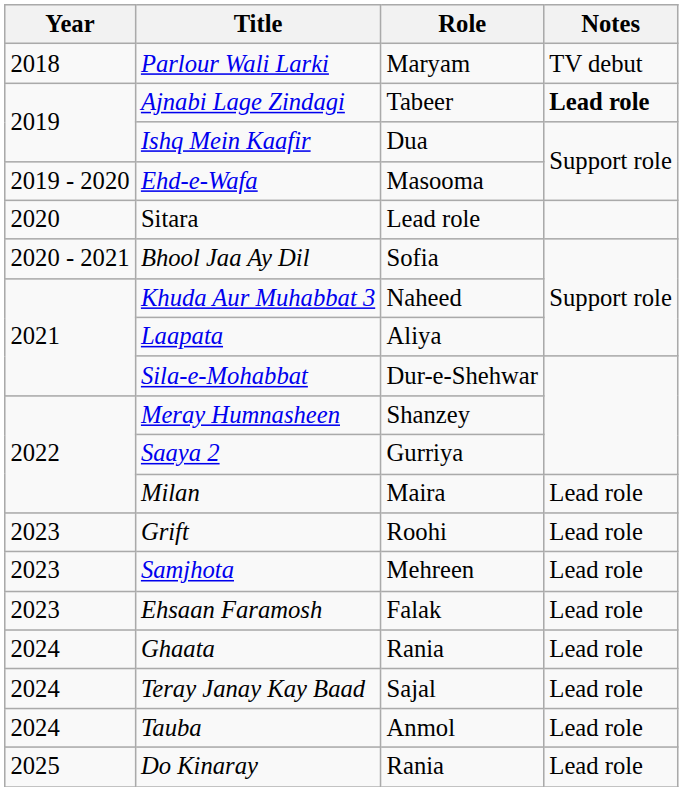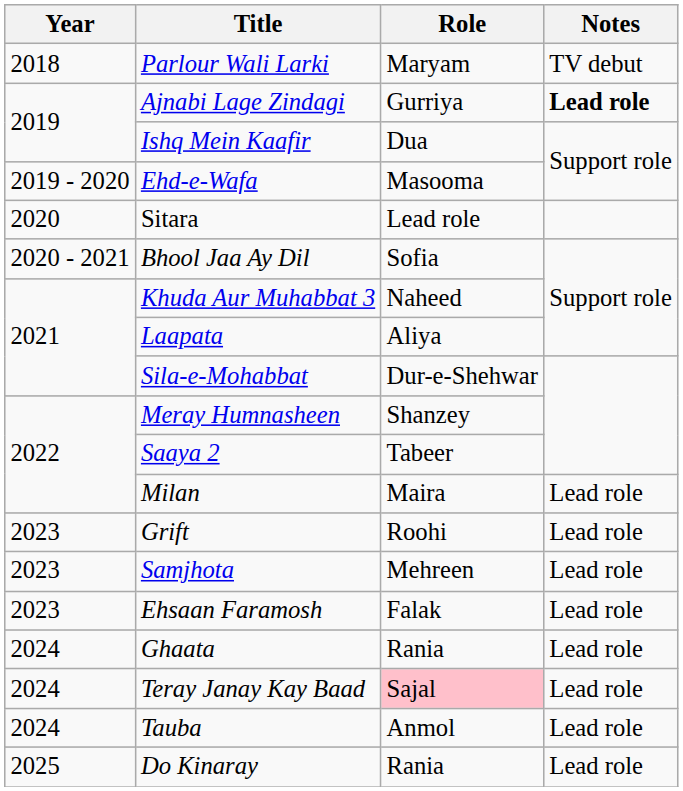 <table class="wikitable sortable plainrowheaders">
 <tr style="text-align:center;">
 <th scope="col">Year</th>
 <th scope="col">Title</th>
 <th class="unsortable" scope="col">Role</th>
 <th scope="col">Notes</th>
 </tr>
 <tr>
 <td>2018</td>
 <td><em><a href='#'>Parlour Wali Larki</a></em></td>
 <td>Maryam</td>
 <td>TV debut</td>
 </tr>
 <tr>
 <td rowspan=2>2019</td>
 <td><em><a href='#'>Ajnabi Lage Zindagi</a></em></td>
-<td>Tabeer</td>
+<td>Gurriya</td>
 <td><strong>Lead role</strong></td>
 </tr>
 <tr>
 <td><em><a href='#'>Ishq Mein Kaafir</a></em></td>
 <td>Dua</td>
 <td rowspan="2">Support role</td>
 </tr>
 <tr>
 <td>2019 - 2020</td>
 <td><em><a href='#'>Ehd-e-Wafa</a></em></td>
 <td>Masooma</td>
 </tr>
 <tr>
 <td>2020</td>
 <td>Sitara</td>
 <td>Lead role</td>
 </tr>
 <tr>
 <td>2020 - 2021</td>
 <td><em>Bhool Jaa Ay Dil</em></td>
 <td>Sofia</td>
 <td rowspan="3">Support role</td>
 </tr>
 <tr>
 <td Rowspan=3>2021</td>
 <td><em><a href='#'>Khuda Aur Muhabbat 3</a></em></td>
 <td>Naheed</td>
 </tr>
 <tr>
 <td><em><a href='#'>Laapata</a></em></td>
 <td>Aliya</td>
 </tr>
 <tr>
 <td><em><a href='#'>Sila-e-Mohabbat</a></em></td>
 <td>Dur-e-Shehwar</td>
 <td rowspan="3"></td>
 </tr>
 <tr>
 <td Rowspan=3>2022</td>
 <td><em><a href='#'>Meray Humnasheen</a></em></td>
 <td>Shanzey</td>
 </tr>
 <tr>
 <td><em><a href='#'>Saaya 2</a></em></td>
-<td>Gurriya</td>
+<td>Tabeer</td>
 </tr>
 <tr>
 <td><em>Milan</em></td>
 <td>Maira</td>
 <td>Lead role</td>
 </tr>
 <tr>
 <td>2023</td>
 <td><em>Grift</em></td>
 <td>Roohi</td>
 <td>Lead role</td>
 </tr>
 <tr>
 <td>2023</td>
 <td><em><a href='#'>Samjhota</a></em></td>
 <td>Mehreen</td>
 <td>Lead role</td>
 </tr>
 <tr>
 <td>2023</td>
 <td><em>Ehsaan Faramosh</em></td>
 <td>Falak</td>
 <td>Lead role</td>
 </tr>
 <tr>
 <td>2024</td>
 <td><em>Ghaata</em></td>
 <td>Rania</td>
 <td>Lead role</td>
 </tr>
 <tr>
 <td>2024</td>
 <td><em>Teray Janay Kay Baad</em></td>
-<td>Sajal</td>
+<td style="background: pink;">Sajal</td>
 <td>Lead role</td>
 </tr>
 <tr>
 <td>2024</td>
 <td><em>Tauba </em></td>
 <td>Anmol</td>
 <td>Lead role</td>
 </tr>
 <tr>
 <td>2025</td>
 <td><em> Do Kinaray</em></td>
 <td>Rania</td>
 <td>Lead role</td>
 </tr>
 </table>
